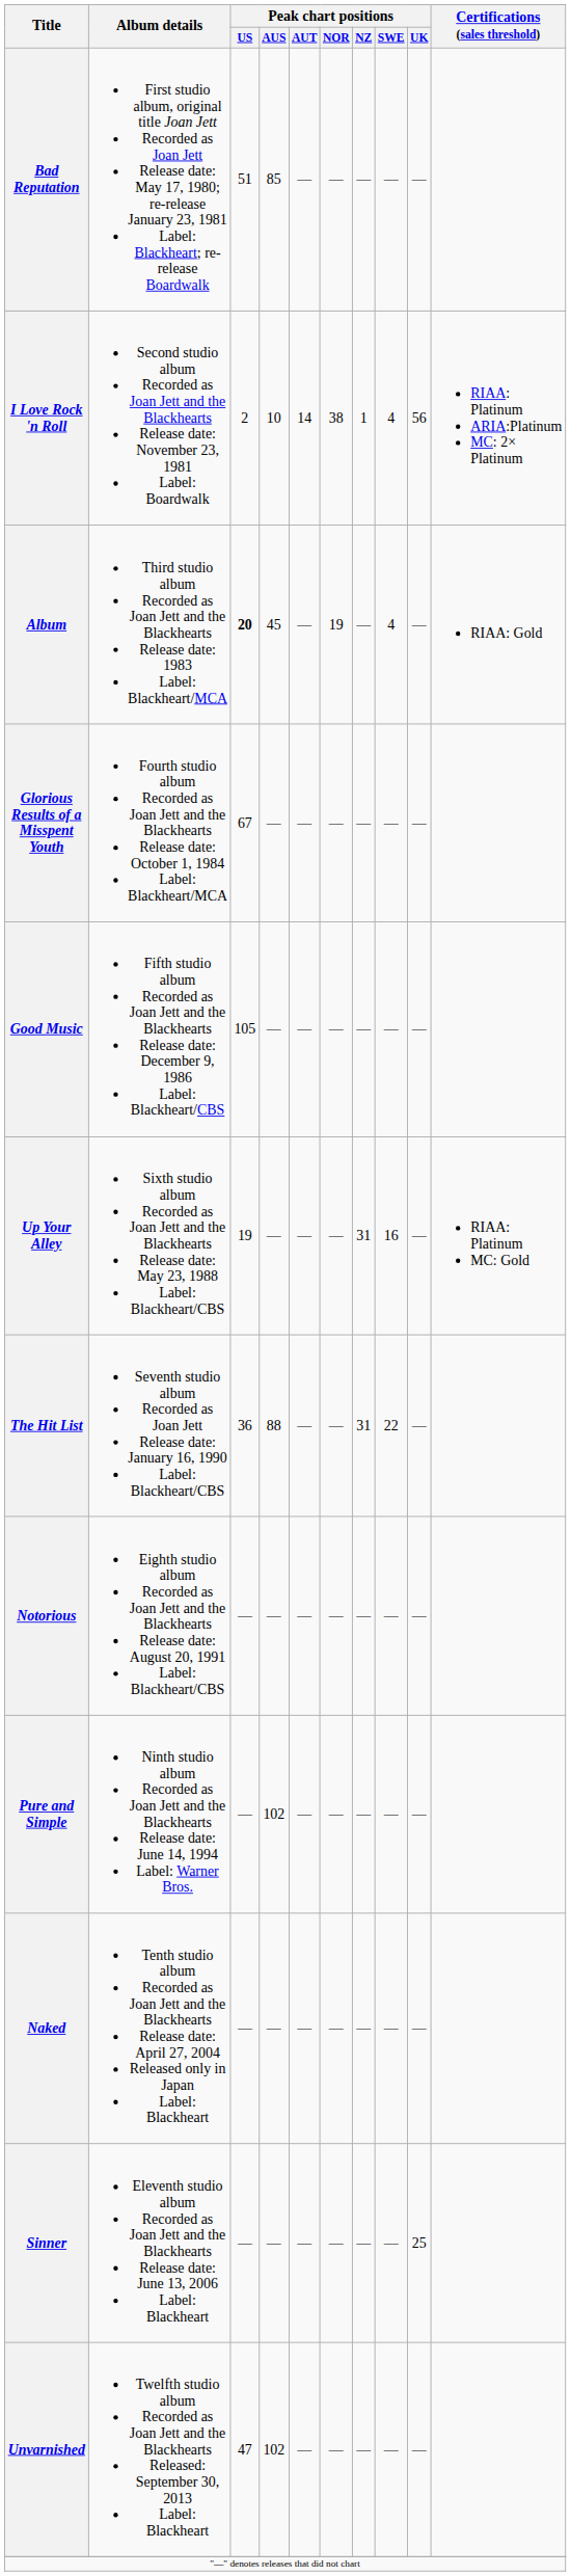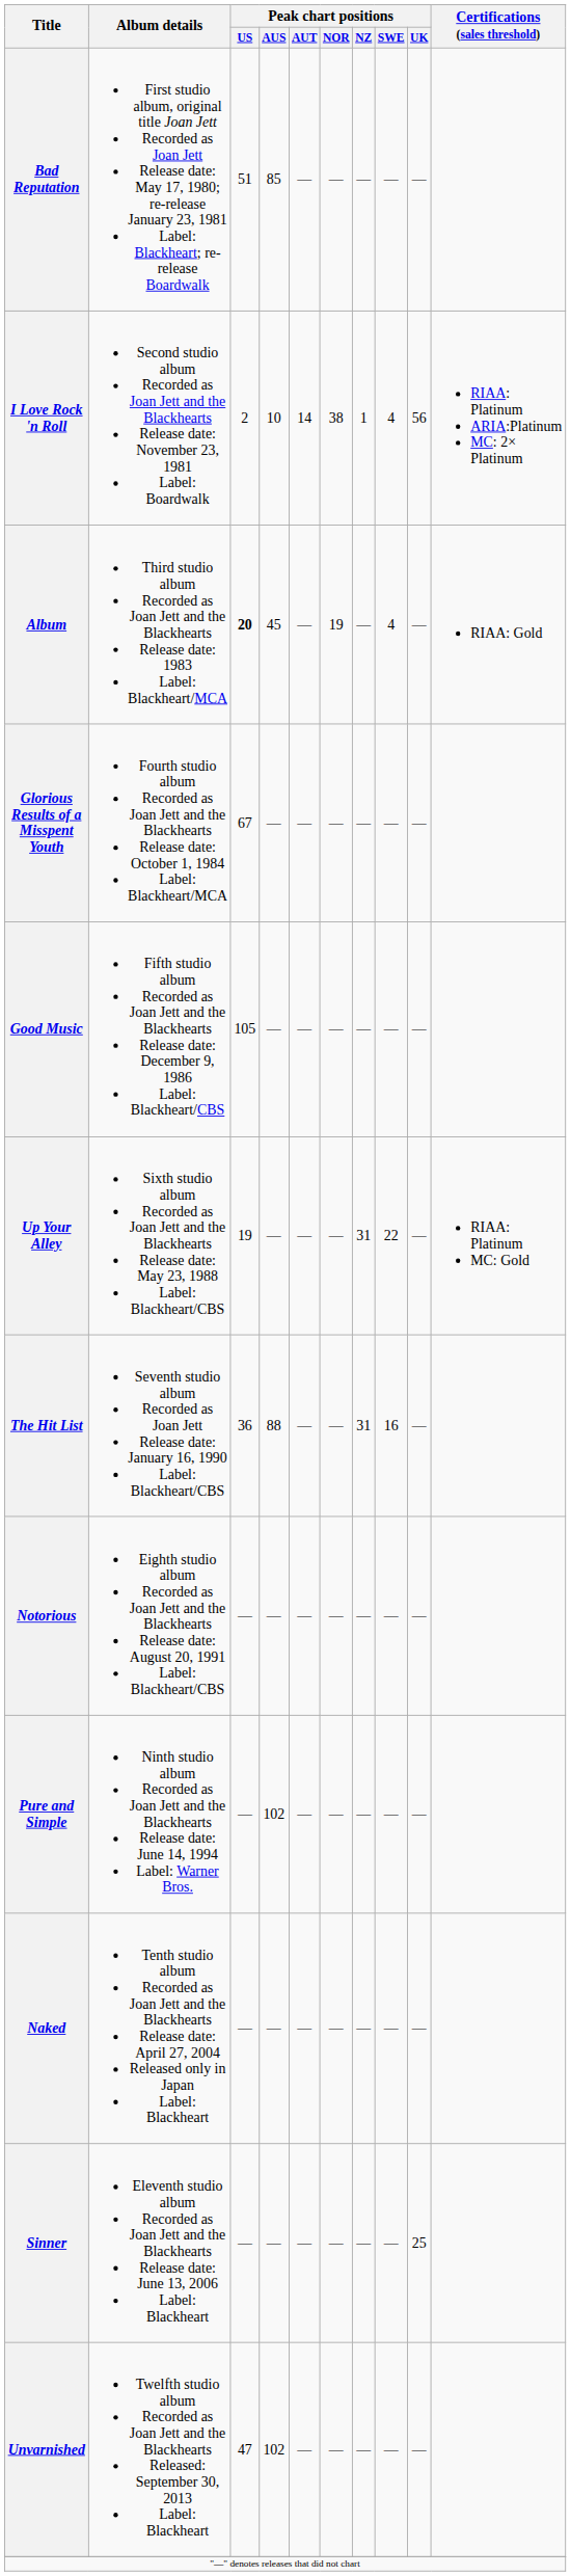 <table class="wikitable plainrowheaders" style="text-align:center;">
 <tr>
 <th rowspan="2">Title</th>
 <th rowspan="2">Album details</th>
 <th colspan="7">Peak chart positions</th>
 <th rowspan="2"><a href='#'>Certifications</a><br><small>(<a href='#'>sales threshold</a>)</small></th>
 </tr>
 <tr style="font-size:smaller;">
 <th width="30"><a href='#'>US</a><br></th>
 <th width="30"><a href='#'>AUS</a><br></th>
 <th width="30"><a href='#'>AUT</a><br></th>
 <th width="30"><a href='#'>NOR</a><br></th>
 <th width="30"><a href='#'>NZ</a><br></th>
 <th width="30"><a href='#'>SWE</a><br></th>
 <th width="30"><a href='#'>UK</a><br></th>
 </tr>
 <tr>
 <th scope="row"><em><a href='#'>Bad Reputation</a></em></th>
 <td><br><ul><li>First studio album, original title <em>Joan Jett</em></li><li>Recorded as <a href='#'>Joan Jett</a></li><li>Release date: May 17, 1980; re-release January 23, 1981</li><li>Label: <a href='#'>Blackheart</a>; re-release <a href='#'>Boardwalk</a></li></ul></td>
 <td>51</td>
 <td>85</td>
 <td>—</td>
 <td>—</td>
 <td>—</td>
 <td>—</td>
 <td>—</td>
 <td></td>
 </tr>
 <tr>
 <th scope="row"><em><a href='#'>I Love Rock 'n Roll</a></em></th>
 <td><br><ul><li>Second studio album</li><li>Recorded as <a href='#'>Joan Jett and the Blackhearts</a></li><li>Release date: November 23, 1981</li><li>Label: Boardwalk</li></ul></td>
 <td>2</td>
 <td>10</td>
 <td>14</td>
 <td>38</td>
 <td>1</td>
 <td>4</td>
 <td>56</td>
 <td align="left"><br><ul><li><a href='#'>RIAA</a>: Platinum</li><li><a href='#'>ARIA</a>:Platinum</li><li><a href='#'>MC</a>: 2× Platinum</li></ul></td>
 </tr>
 <tr>
 <th scope="row"><em><a href='#'>Album</a></em></th>
 <td><br><ul><li>Third studio album</li><li>Recorded as Joan Jett and the Blackhearts</li><li>Release date: 1983</li><li>Label: Blackheart/<a href='#'>MCA</a></li></ul></td>
 <td><strong>20</strong></td>
 <td>45</td>
 <td>—</td>
 <td>19</td>
 <td>—</td>
 <td>4</td>
 <td>—</td>
 <td align="left"><br><ul><li>RIAA: Gold</li></ul></td>
 </tr>
 <tr>
 <th scope="row"><em><a href='#'>Glorious Results of a Misspent Youth</a></em></th>
 <td><br><ul><li>Fourth studio album</li><li>Recorded as Joan Jett and the Blackhearts</li><li>Release date: October 1, 1984</li><li>Label: Blackheart/MCA</li></ul></td>
 <td>67</td>
 <td>—</td>
 <td>—</td>
 <td>—</td>
 <td>—</td>
 <td>—</td>
 <td>—</td>
 <td></td>
 </tr>
 <tr>
 <th scope="row"><em><a href='#'>Good Music</a></em></th>
 <td><br><ul><li>Fifth studio album</li><li>Recorded as Joan Jett and the Blackhearts</li><li>Release date: December 9, 1986</li><li>Label: Blackheart/<a href='#'>CBS</a></li></ul></td>
 <td>105</td>
 <td>—</td>
 <td>—</td>
 <td>—</td>
 <td>—</td>
 <td>—</td>
 <td>—</td>
 <td></td>
 </tr>
 <tr>
 <th scope="row"><em><a href='#'>Up Your Alley</a></em></th>
 <td><br><ul><li>Sixth studio album</li><li>Recorded as Joan Jett and the Blackhearts</li><li>Release date: May 23, 1988</li><li>Label: Blackheart/CBS</li></ul></td>
 <td>19</td>
 <td>—</td>
 <td>—</td>
 <td>—</td>
 <td>31</td>
-<td>16</td>
+<td>22</td>
 <td>—</td>
 <td align="left"><br><ul><li>RIAA: Platinum</li><li>MC: Gold</li></ul></td>
 </tr>
 <tr>
 <th scope="row"><em><a href='#'>The Hit List</a></em></th>
 <td><br><ul><li>Seventh studio album</li><li>Recorded as Joan Jett</li><li>Release date: January 16, 1990</li><li>Label: Blackheart/CBS</li></ul></td>
 <td>36</td>
 <td>88</td>
 <td>—</td>
 <td>—</td>
 <td>31</td>
-<td>22</td>
+<td>16</td>
 <td>—</td>
 <td></td>
 </tr>
 <tr>
 <th scope="row"><em><a href='#'>Notorious</a></em></th>
 <td><br><ul><li>Eighth studio album</li><li>Recorded as Joan Jett and the Blackhearts</li><li>Release date: August 20, 1991</li><li>Label: Blackheart/CBS</li></ul></td>
 <td>—</td>
 <td>—</td>
 <td>—</td>
 <td>—</td>
 <td>—</td>
 <td>—</td>
 <td>—</td>
 <td></td>
 </tr>
 <tr>
 <th scope="row"><em><a href='#'>Pure and Simple</a></em></th>
 <td><br><ul><li>Ninth studio album</li><li>Recorded as Joan Jett and the Blackhearts</li><li>Release date: June 14, 1994</li><li>Label: <a href='#'>Warner Bros.</a></li></ul></td>
 <td>—</td>
 <td>102</td>
 <td>—</td>
 <td>—</td>
 <td>—</td>
 <td>—</td>
 <td>—</td>
 <td></td>
 </tr>
 <tr>
 <th scope="row"><em><a href='#'>Naked</a></em></th>
 <td><br><ul><li>Tenth studio album</li><li>Recorded as Joan Jett and the Blackhearts</li><li>Release date: April 27, 2004</li><li>Released only in Japan</li><li>Label: Blackheart</li></ul></td>
 <td>—</td>
 <td>—</td>
 <td>—</td>
 <td>—</td>
 <td>—</td>
 <td>—</td>
 <td>—</td>
 <td></td>
 </tr>
 <tr>
 <th scope="row"><em><a href='#'>Sinner</a></em></th>
 <td><br><ul><li>Eleventh studio album</li><li>Recorded as Joan Jett and the Blackhearts</li><li>Release date: June 13, 2006</li><li>Label: Blackheart</li></ul></td>
 <td>—</td>
 <td>—</td>
 <td>—</td>
 <td>—</td>
 <td>—</td>
 <td>—</td>
 <td>25</td>
 <td></td>
 </tr>
 <tr>
 <th scope="row"><em><a href='#'>Unvarnished</a></em></th>
 <td><br><ul><li>Twelfth studio album</li><li>Recorded as Joan Jett and the Blackhearts</li><li>Released: September 30, 2013</li><li>Label: Blackheart</li></ul></td>
 <td>47</td>
 <td>102</td>
 <td>—</td>
 <td>—</td>
 <td>—</td>
 <td>—</td>
 <td>—</td>
 <td></td>
 </tr>
 <tr>
 </tr>
 <tr>
 <td colspan="10" style="font-size:8pt">"—" denotes releases that did not chart</td>
 </tr>
 </table>
